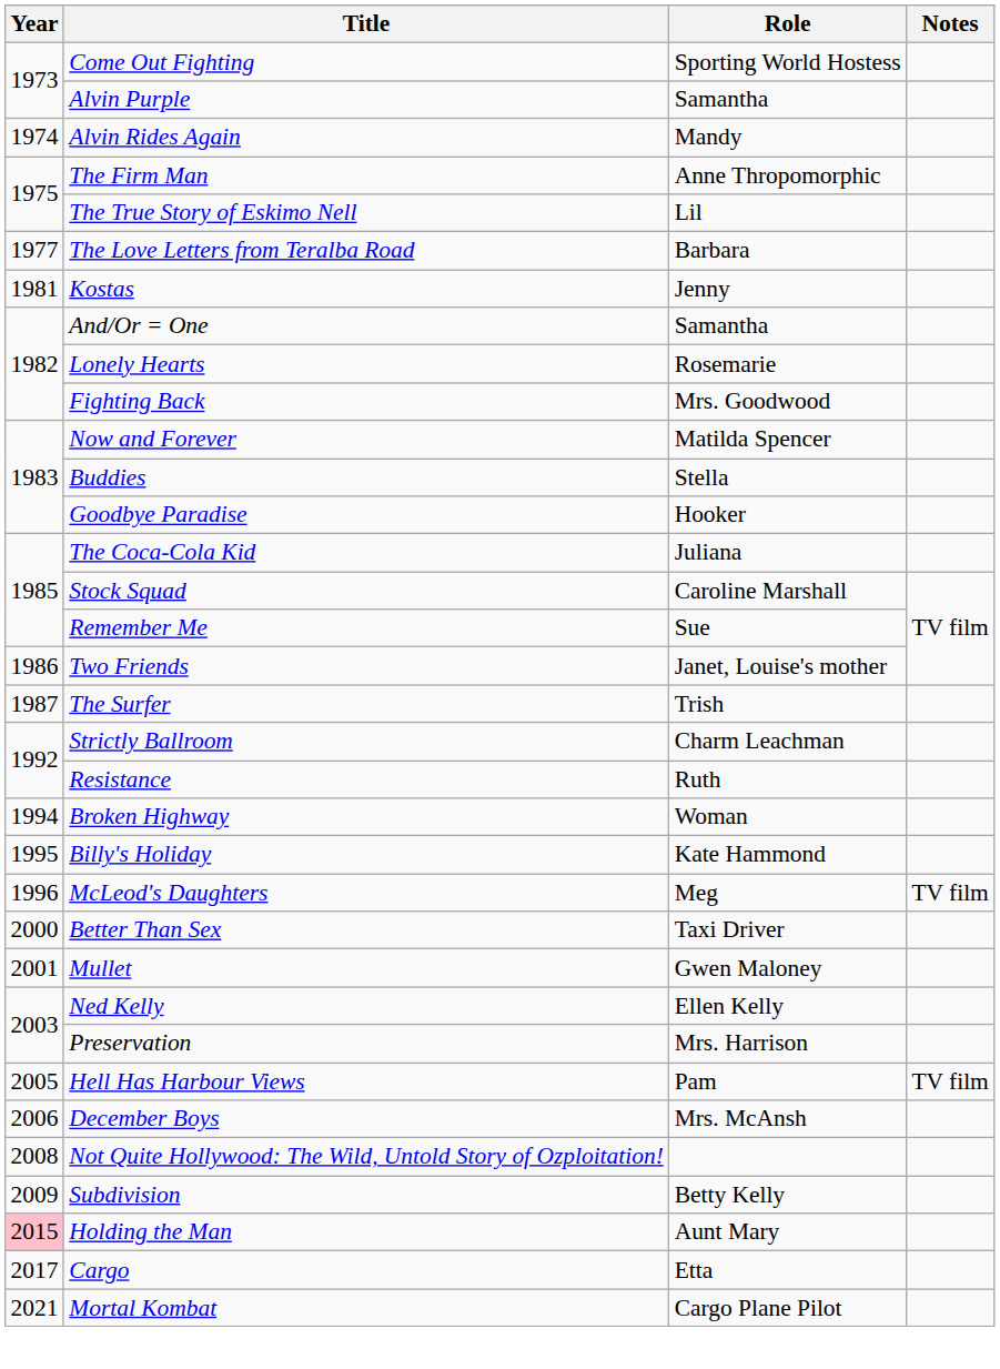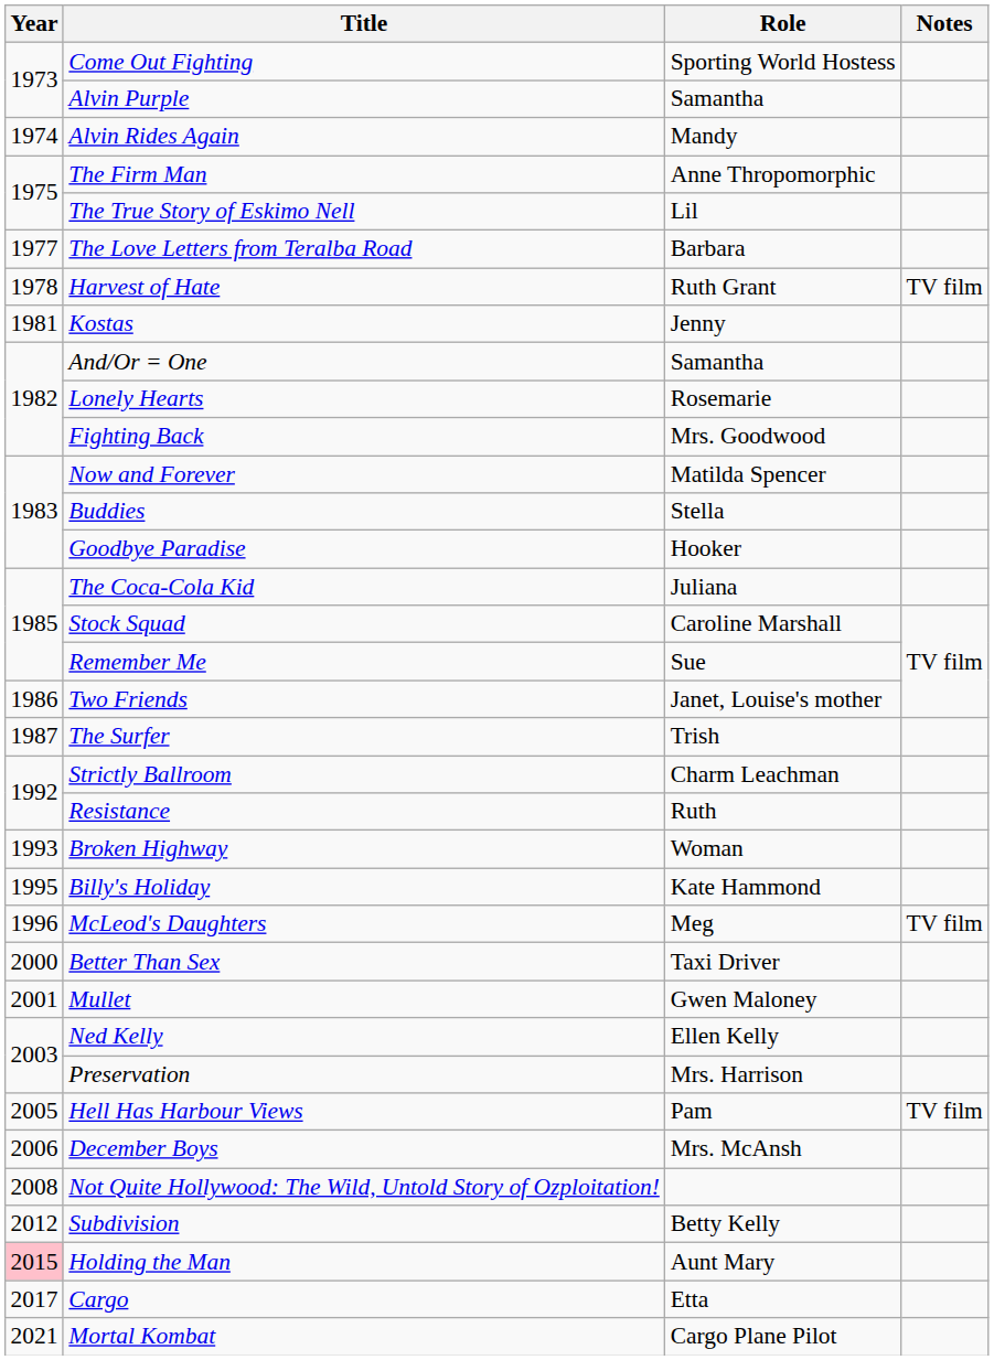 <table class="wikitable sortable">
 <tr>
 <th>Year</th>
 <th>Title</th>
 <th>Role</th>
 <th>Notes</th>
 </tr>
 <tr>
 <td rowspan="2">1973</td>
 <td><a href='#'><em>Come Out Fighting</em></a></td>
 <td>Sporting World Hostess</td>
 <td></td>
 </tr>
 <tr>
 <td><em><a href='#'>Alvin Purple</a></em></td>
 <td>Samantha</td>
 <td></td>
 </tr>
 <tr>
 <td>1974</td>
 <td><em><a href='#'>Alvin Rides Again</a></em></td>
 <td>Mandy</td>
 <td></td>
 </tr>
 <tr>
 <td rowspan="2">1975</td>
 <td><em><a href='#'>The Firm Man</a></em></td>
 <td>Anne Thropomorphic</td>
 <td></td>
 </tr>
 <tr>
 <td><em><a href='#'>The True Story of Eskimo Nell</a></em></td>
 <td>Lil</td>
 <td></td>
 </tr>
 <tr>
 <td>1977</td>
 <td><em><a href='#'>The Love Letters from Teralba Road</a></em></td>
 <td>Barbara</td>
 <td></td>
+</tr>
+<tr>
+<td>1978</td>
+<td><em><a href='#'>Harvest of Hate</a></em></td>
+<td>Ruth Grant</td>
+<td>TV film</td>
 </tr>
 <tr>
 <td>1981</td>
 <td><a href='#'><em>Kostas</em></a></td>
 <td>Jenny</td>
 <td></td>
 </tr>
 <tr>
 <td rowspan="3">1982</td>
 <td><em>And/Or = One</em></td>
 <td>Samantha</td>
 <td></td>
 </tr>
 <tr>
 <td><a href='#'><em>Lonely Hearts</em></a></td>
 <td>Rosemarie</td>
 <td></td>
 </tr>
 <tr>
 <td><a href='#'><em>Fighting Back</em></a></td>
 <td>Mrs. Goodwood</td>
 <td></td>
 </tr>
 <tr>
 <td rowspan="3">1983</td>
 <td><a href='#'><em>Now and Forever</em></a></td>
 <td>Matilda Spencer</td>
 <td></td>
 </tr>
 <tr>
 <td><a href='#'><em>Buddies</em></a></td>
 <td>Stella</td>
 <td></td>
 </tr>
 <tr>
 <td><em><a href='#'>Goodbye Paradise</a></em></td>
 <td>Hooker</td>
 <td></td>
 </tr>
 <tr>
 <td rowspan="3">1985</td>
 <td><em><a href='#'>The Coca-Cola Kid</a></em></td>
 <td>Juliana</td>
 <td></td>
 </tr>
 <tr>
 <td><em><a href='#'>Stock Squad</a></em></td>
 <td>Caroline Marshall</td>
 <td rowspan="3">TV film</td>
 </tr>
 <tr>
 <td><a href='#'><em>Remember Me</em></a></td>
 <td>Sue</td>
 </tr>
 <tr>
 <td>1986</td>
 <td><em><a href='#'>Two Friends</a></em></td>
 <td>Janet, Louise's mother</td>
 </tr>
 <tr>
 <td>1987</td>
 <td><em><a href='#'>The Surfer</a></em></td>
 <td>Trish</td>
 <td></td>
 </tr>
 <tr>
 <td rowspan="2">1992</td>
 <td><em><a href='#'>Strictly Ballroom</a></em></td>
 <td>Charm Leachman</td>
 <td></td>
 </tr>
 <tr>
 <td><a href='#'><em>Resistance</em></a></td>
 <td>Ruth</td>
 <td></td>
 </tr>
 <tr>
-<td>1994</td>
+<td>1993</td>
 <td><em><a href='#'>Broken Highway</a></em></td>
 <td>Woman</td>
 <td></td>
 </tr>
 <tr>
 <td>1995</td>
 <td><em><a href='#'>Billy's Holiday</a></em></td>
 <td>Kate Hammond</td>
 <td></td>
 </tr>
 <tr>
 <td>1996</td>
 <td><em><a href='#'>McLeod's Daughters</a></em></td>
 <td>Meg</td>
 <td>TV film</td>
 </tr>
 <tr>
 <td>2000</td>
 <td><a href='#'><em>Better Than Sex</em></a></td>
 <td>Taxi Driver</td>
 <td></td>
 </tr>
 <tr>
 <td>2001</td>
 <td><a href='#'><em>Mullet</em></a></td>
 <td>Gwen Maloney</td>
 <td></td>
 </tr>
 <tr>
 <td rowspan="2">2003</td>
 <td><a href='#'><em>Ned Kelly</em></a></td>
 <td>Ellen Kelly</td>
 <td></td>
 </tr>
 <tr>
 <td><em>Preservation</em></td>
 <td>Mrs. Harrison</td>
 <td></td>
 </tr>
 <tr>
 <td>2005</td>
 <td><a href='#'><em>Hell Has Harbour Views</em></a></td>
 <td>Pam</td>
 <td>TV film</td>
 </tr>
 <tr>
 <td>2006</td>
 <td><em><a href='#'>December Boys</a></em></td>
 <td>Mrs. McAnsh</td>
 <td></td>
 </tr>
 <tr>
 <td>2008</td>
 <td><em><a href='#'>Not Quite Hollywood: The Wild, Untold Story of Ozploitation!</a></em></td>
 <td></td>
 <td></td>
 </tr>
 <tr>
-<td>2009</td>
+<td>2012</td>
 <td><a href='#'><em>Subdivision</em></a></td>
 <td>Betty Kelly</td>
 <td></td>
 </tr>
 <tr>
 <td style="background: pink;">2015</td>
 <td><a href='#'><em>Holding the Man</em></a></td>
 <td>Aunt Mary</td>
 <td></td>
 </tr>
 <tr>
 <td>2017</td>
 <td><a href='#'><em>Cargo</em></a></td>
 <td>Etta</td>
 <td></td>
 </tr>
 <tr>
 <td>2021</td>
 <td><a href='#'><em>Mortal Kombat</em></a></td>
 <td>Cargo Plane Pilot</td>
 <td></td>
 </tr>
 </table>
